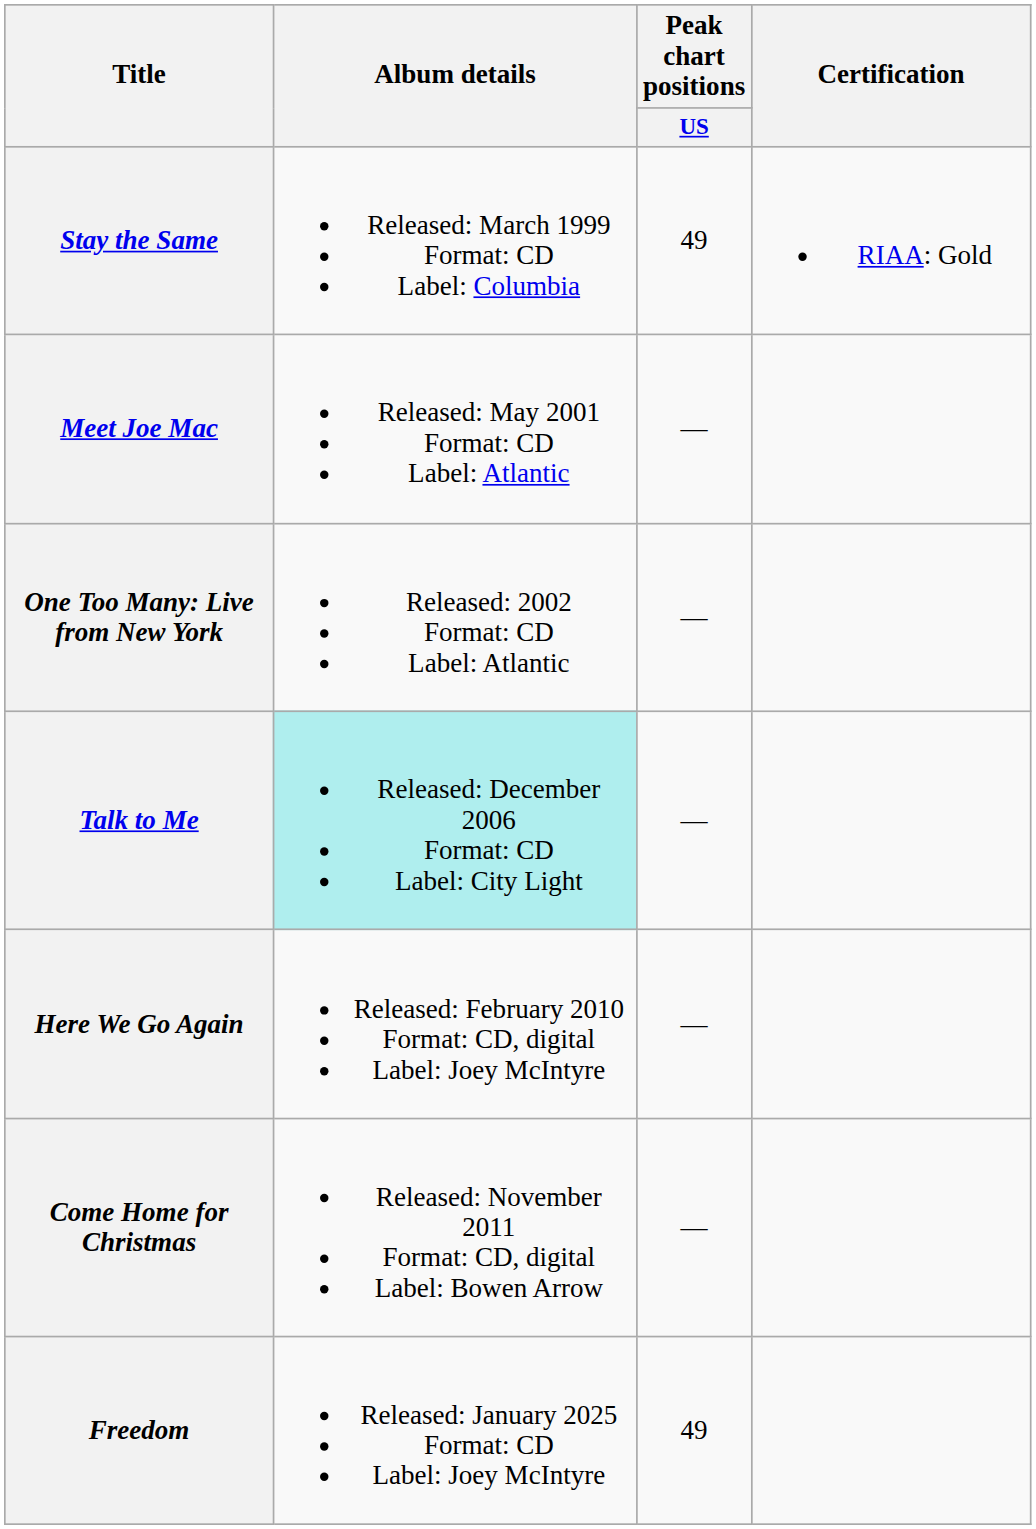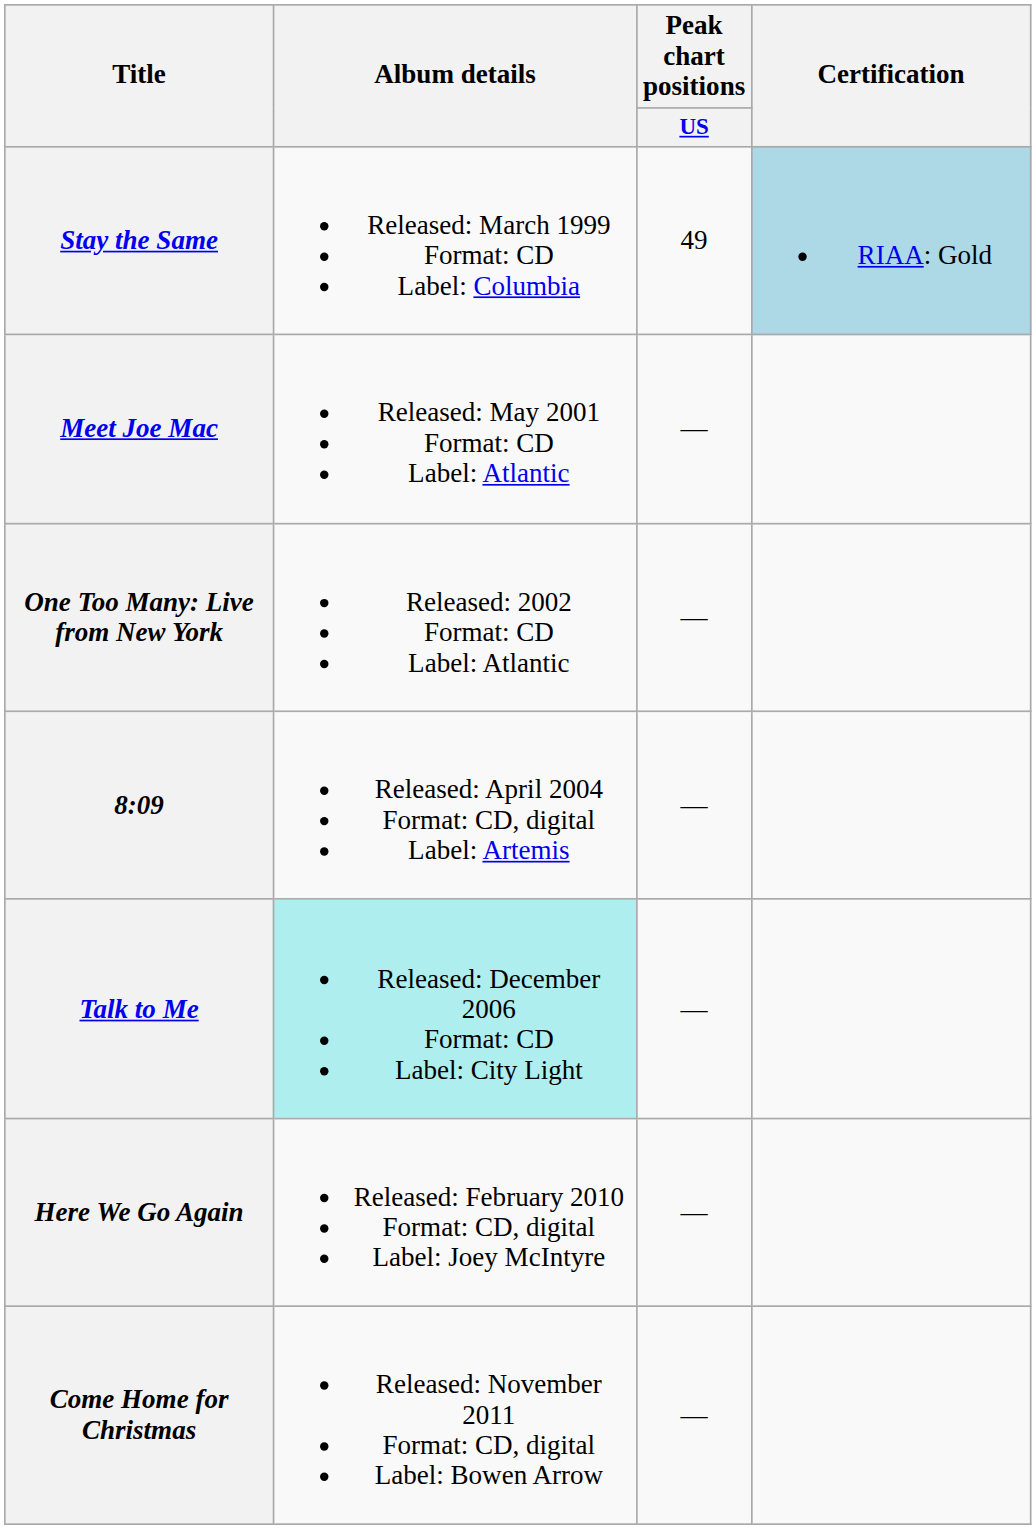 <table class="wikitable plainrowheaders" style="text-align:center;" border="1">
 <tr>
 <th scope="col" rowspan="2" style="width:12em;">Title</th>
 <th scope="col" rowspan="2" style="width:16em;">Album details</th>
 <th scope="col" colspan="1">Peak chart<br>positions</th>
 <th scope="col" rowspan="2" style="width:12em;">Certification</th>
 </tr>
 <tr>
 <th scope="col" style="width:3em; font-size:85%"><a href='#'>US</a><br></th>
 </tr>
 <tr>
 <th scope="row"><em><a href='#'>Stay the Same</a></em></th>
 <td><br><ul><li>Released: March 1999</li><li>Format: CD</li><li>Label: <a href='#'>Columbia</a></li></ul></td>
 <td>49</td>
-<td><br><ul><li><a href='#'>RIAA</a>: Gold</li></ul></td>
+<td style="background: lightblue;"><br><ul><li><a href='#'>RIAA</a>: Gold</li></ul></td>
 </tr>
 <tr>
 <th scope="row"><em><a href='#'>Meet Joe Mac</a></em></th>
 <td><br><ul><li>Released: May 2001</li><li>Format: CD</li><li>Label: <a href='#'>Atlantic</a></li></ul></td>
 <td>—</td>
 <td></td>
 </tr>
 <tr>
 <th scope="row"><em>One Too Many: Live from New York</em></th>
 <td><br><ul><li>Released: 2002</li><li>Format: CD</li><li>Label: Atlantic</li></ul></td>
+<td>—</td>
+<td></td>
+</tr>
+<tr>
+<th scope="row"><em>8:09</em></th>
+<td><br><ul><li>Released: April 2004</li><li>Format: CD, digital</li><li>Label: <a href='#'>Artemis</a></li></ul></td>
 <td>—</td>
 <td></td>
 </tr>
 <tr>
 <th scope="row"><em><a href='#'>Talk to Me</a></em></th>
 <td style="background: paleturquoise;"><br><ul><li>Released: December 2006</li><li>Format: CD</li><li>Label: City Light</li></ul></td>
 <td>—</td>
 <td></td>
 </tr>
 <tr>
 <th scope="row"><em>Here We Go Again</em></th>
 <td><br><ul><li>Released: February 2010</li><li>Format: CD, digital</li><li>Label: Joey McIntyre</li></ul></td>
 <td>—</td>
 <td></td>
 </tr>
 <tr>
 <th scope="row"><em>Come Home for Christmas</em></th>
 <td><br><ul><li>Released: November 2011</li><li>Format: CD, digital</li><li>Label: Bowen Arrow</li></ul></td>
 <td>—</td>
 <td></td>
 </tr>
-<tr>
-<th scope="row"><em>Freedom</em></th>
-<td><br><ul><li>Released: January 2025</li><li>Format: CD</li><li>Label: Joey McIntyre</li></ul></td>
-<td>49</td>
-<td></td>
-</tr>
 </table>
